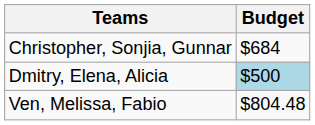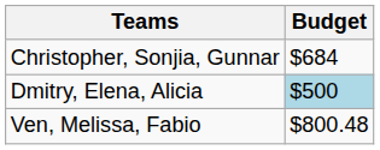 <table class="wikitable">
 <tr>
 <th>Teams</th>
 <th>Budget</th>
 </tr>
 <tr>
 <td>Christopher, Sonjia, Gunnar</td>
 <td>$684</td>
 </tr>
 <tr>
 <td>Dmitry, Elena, Alicia</td>
 <td style="background: lightblue;">$500</td>
 </tr>
 <tr>
 <td>Ven, Melissa, Fabio</td>
-<td>$804.48</td>
+<td>$800.48</td>
 </tr>
 </table>
